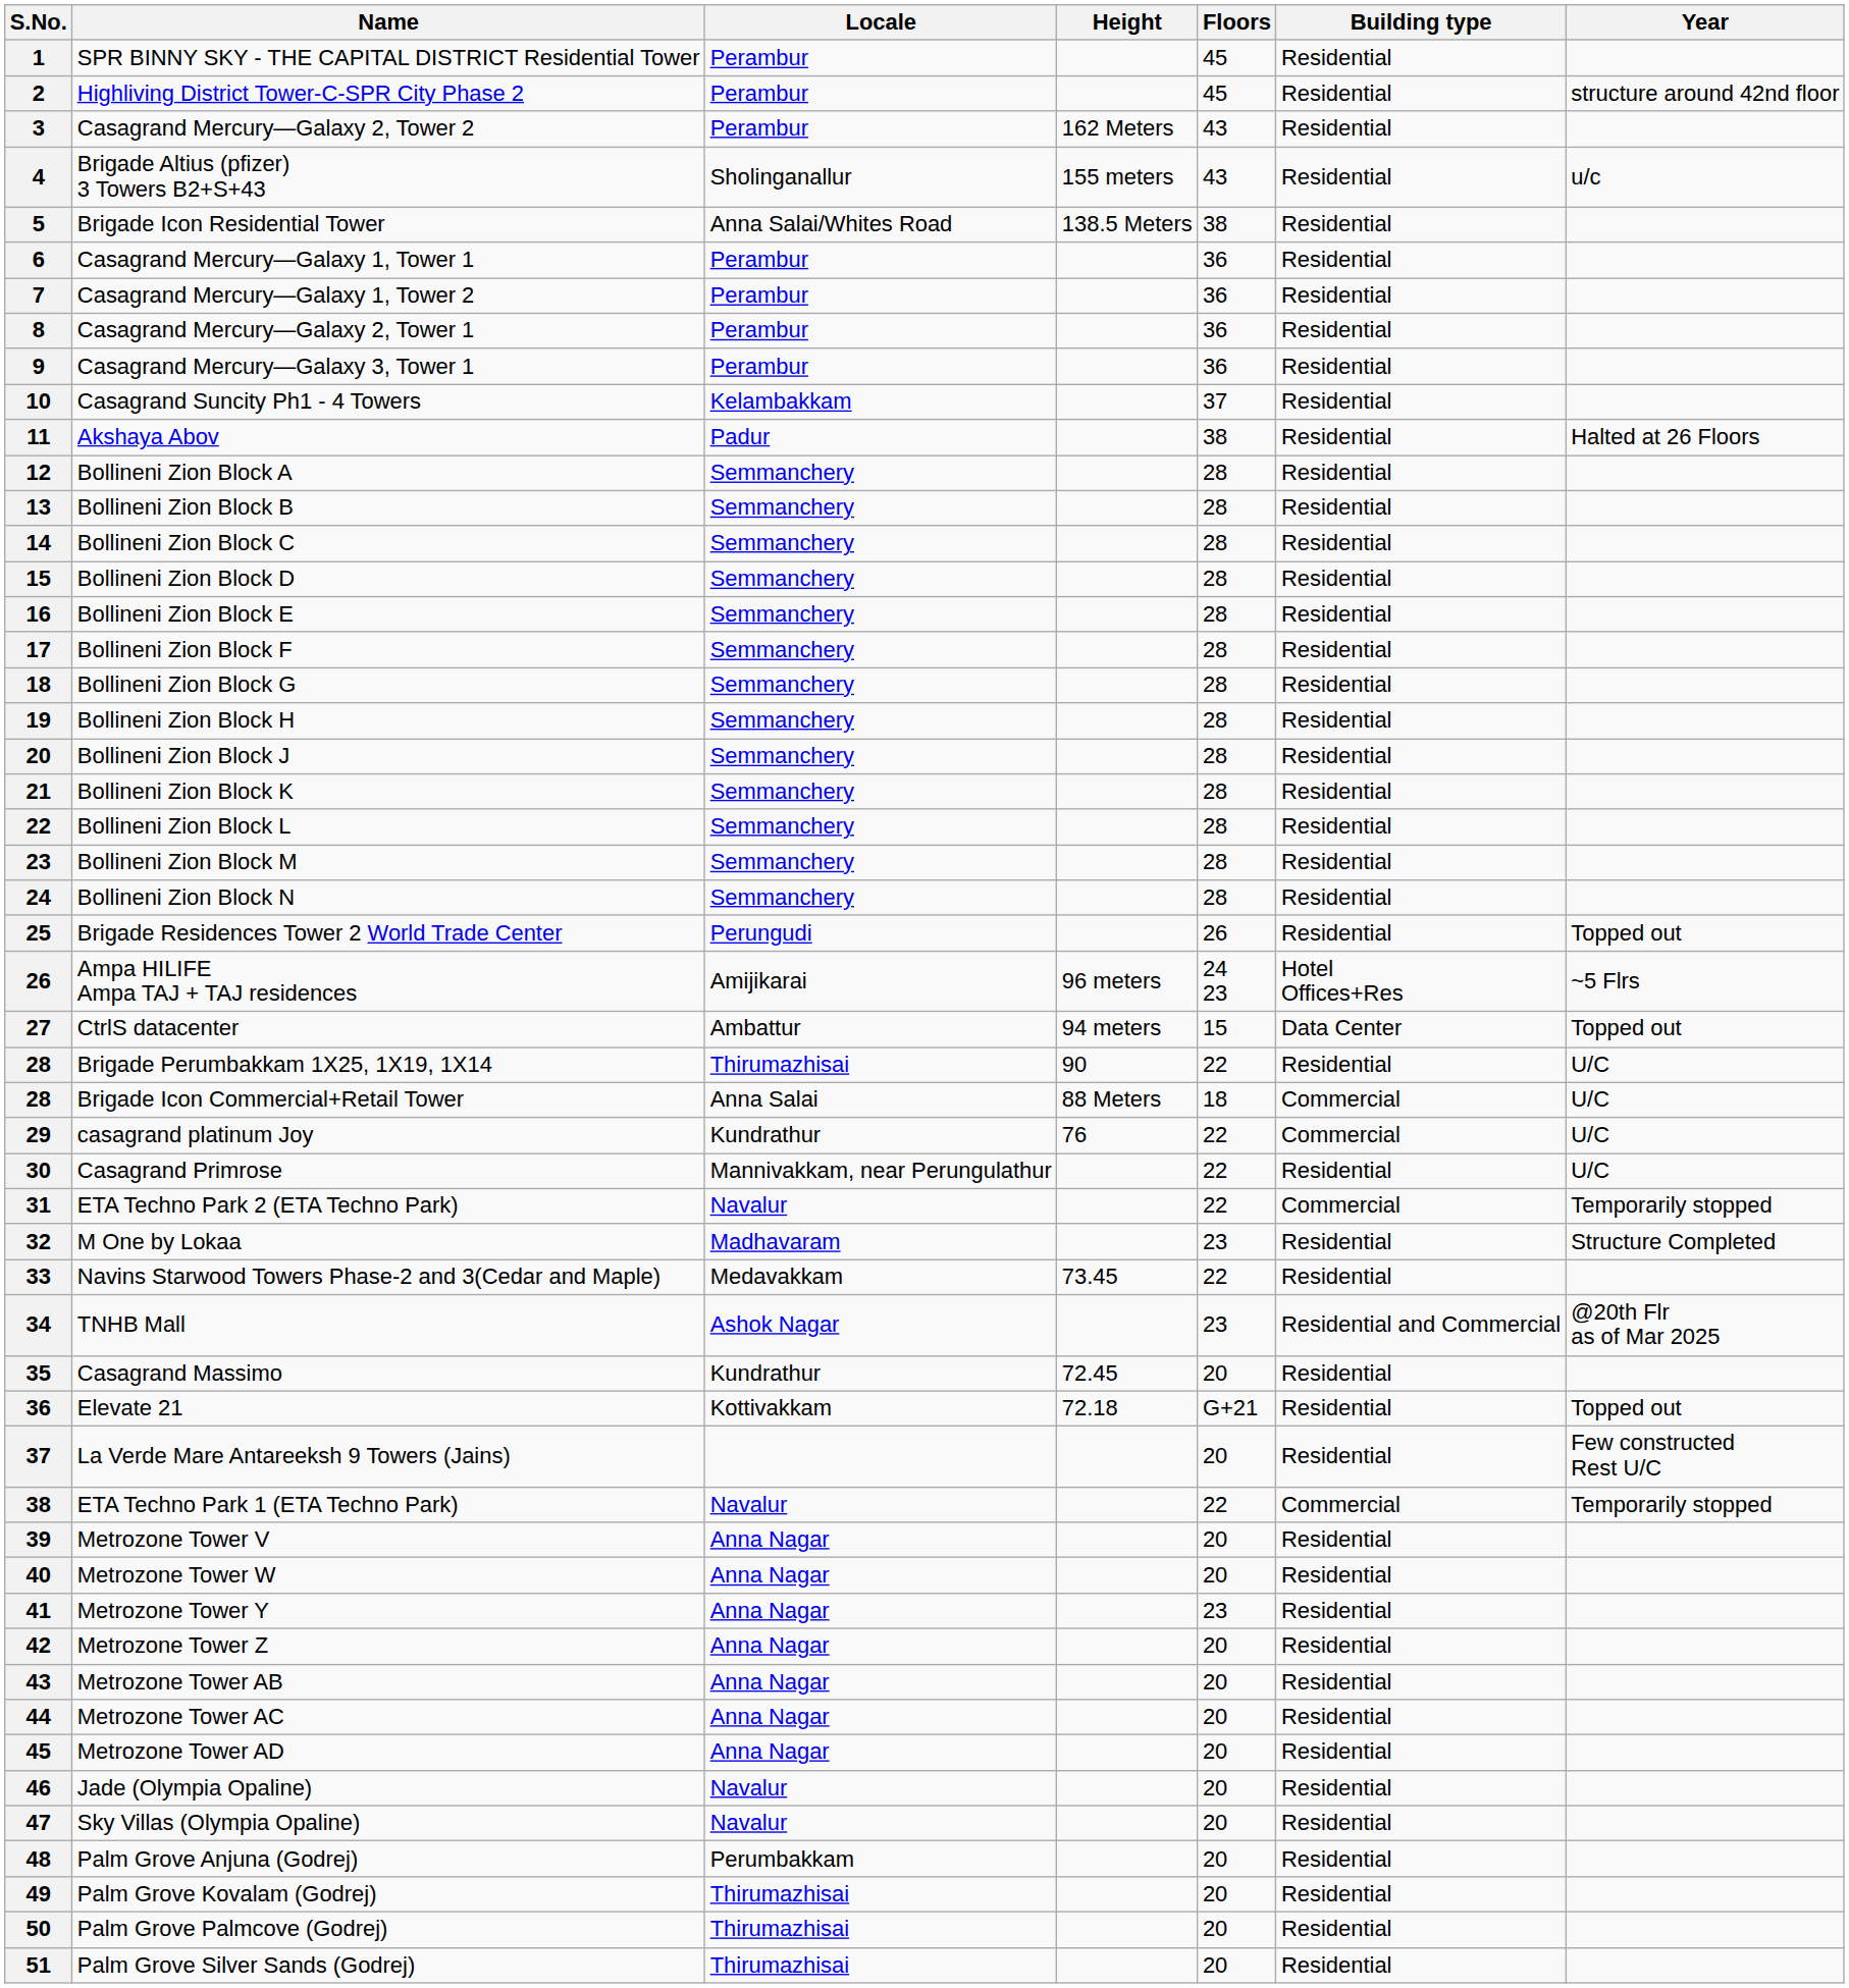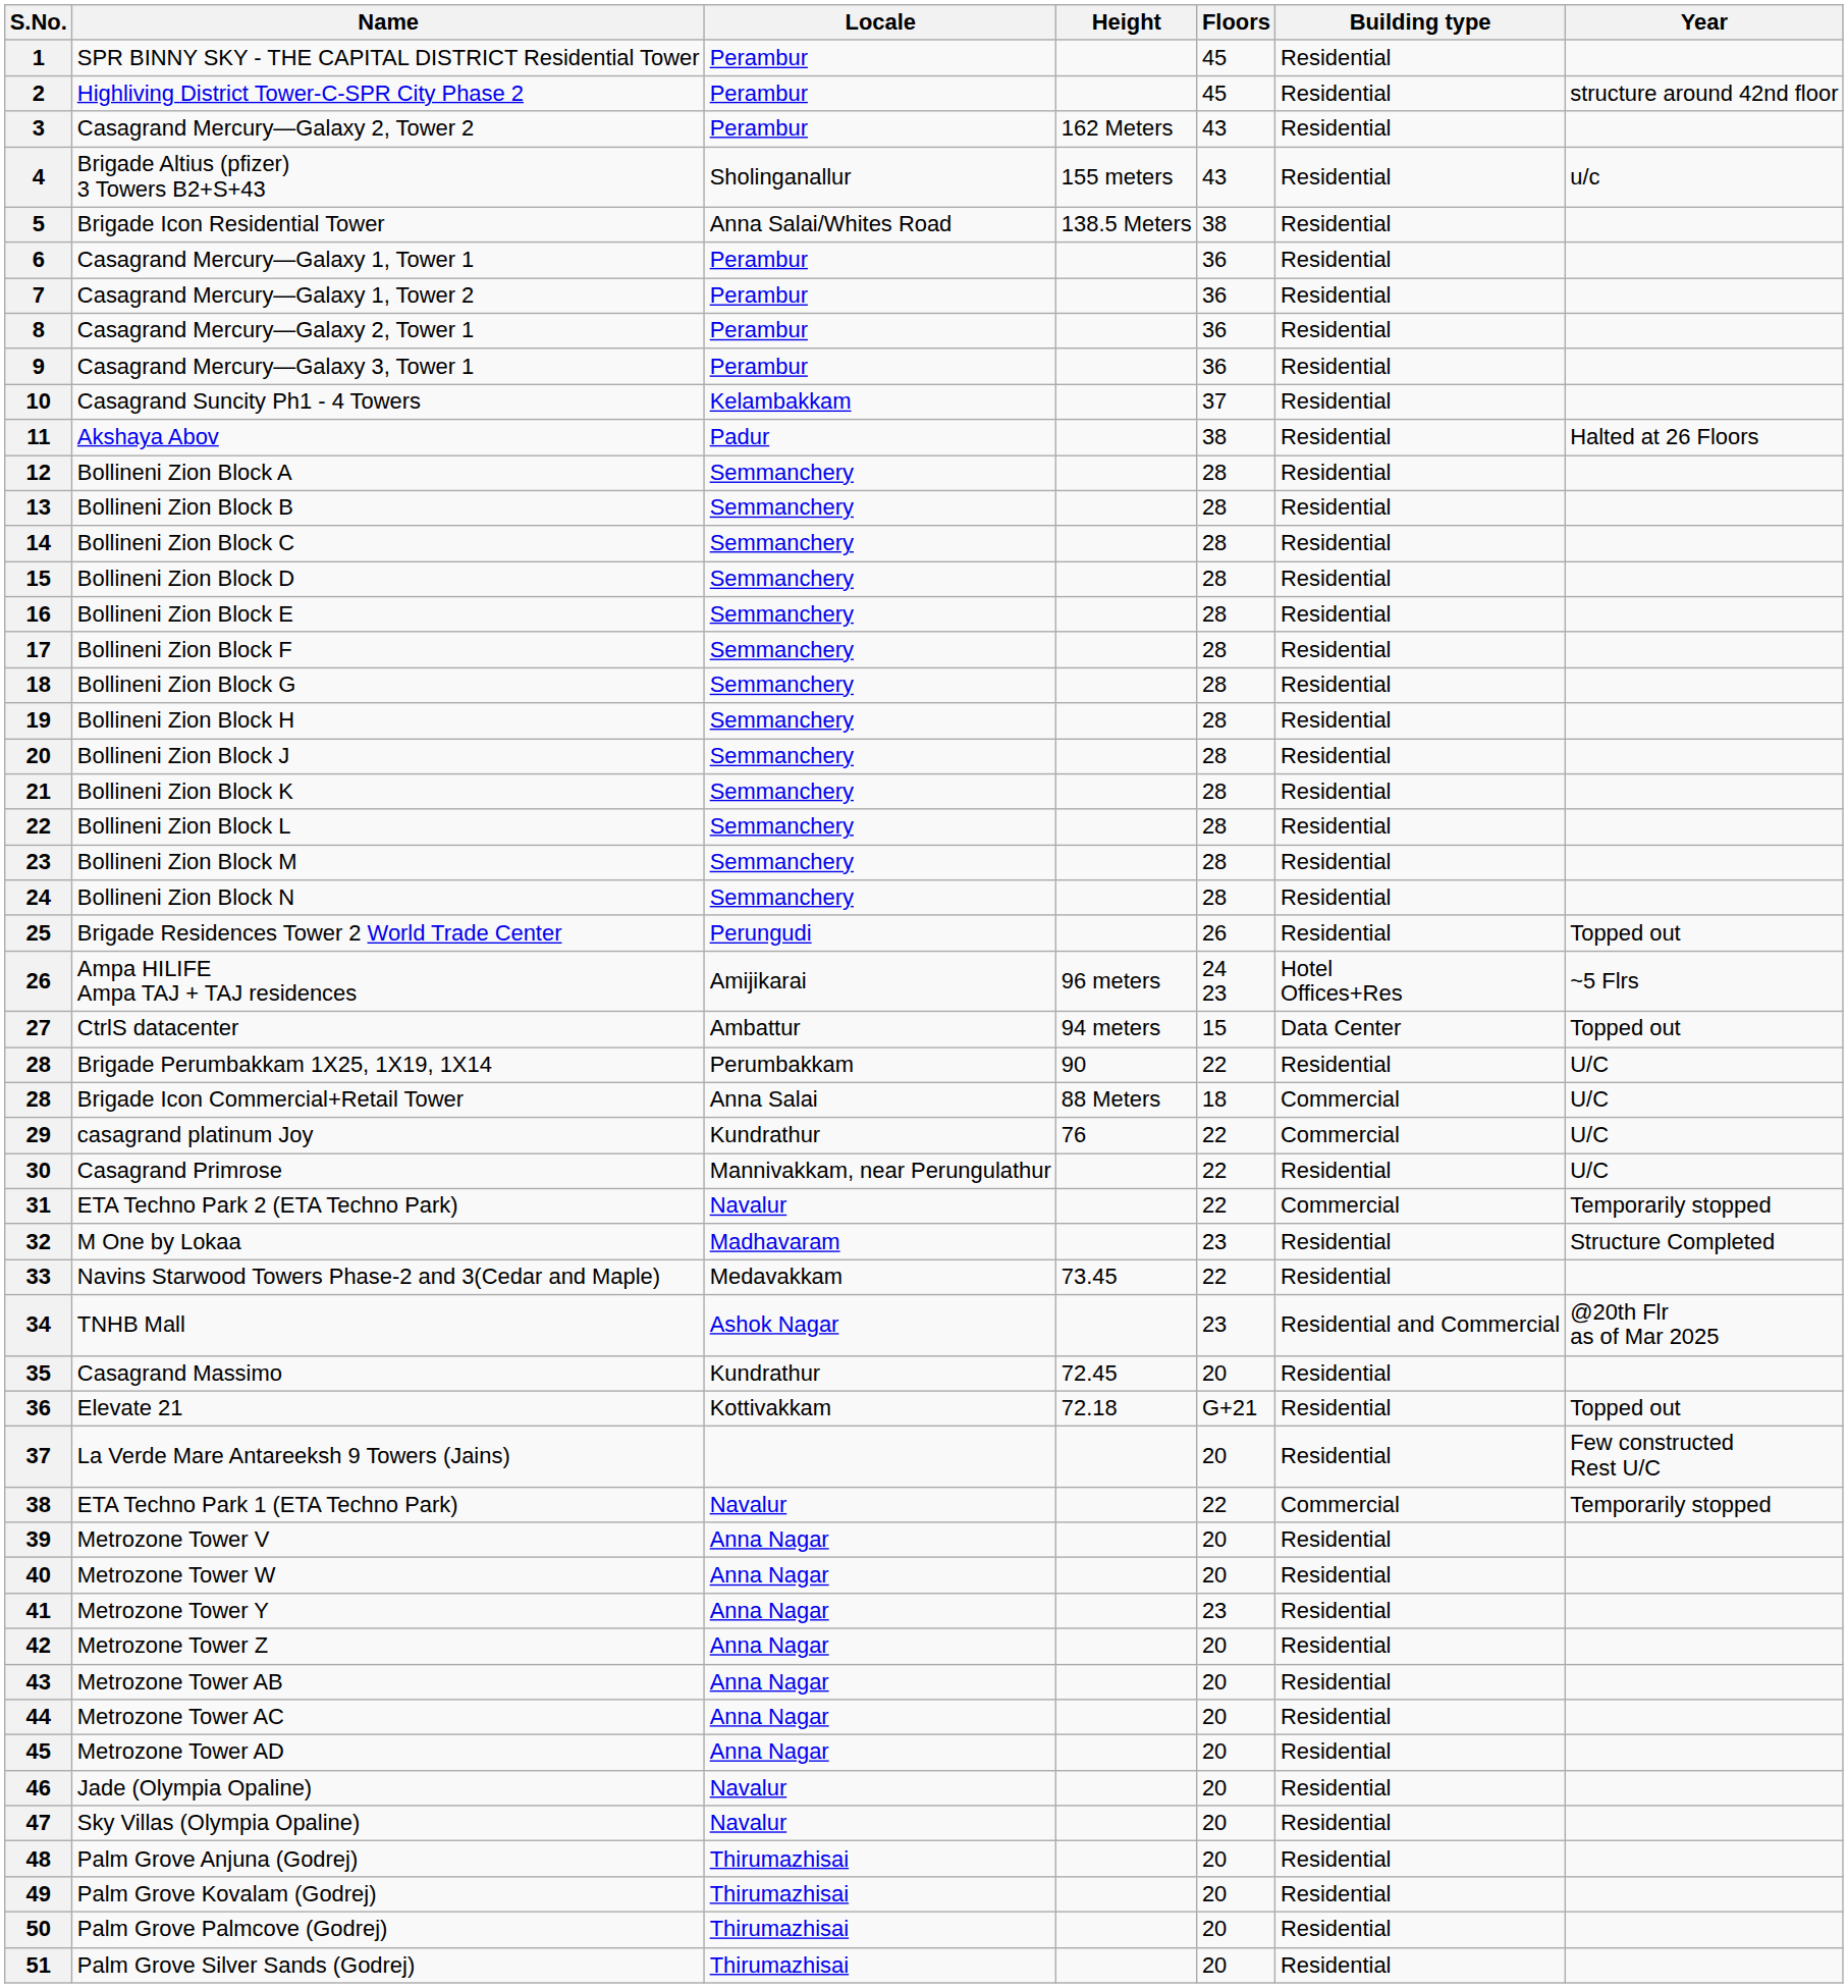 <table class="wikitable sortable">
 <tr style="background:#ececec;">
 <th>S.No.</th>
 <th>Name</th>
 <th>Locale</th>
 <th>Height</th>
 <th>Floors</th>
 <th>Building type</th>
 <th>Year</th>
 </tr>
 <tr>
 <th>1</th>
 <td>SPR BINNY SKY - THE CAPITAL DISTRICT Residential Tower</td>
 <td><a href='#'>Perambur</a></td>
 <td></td>
 <td>45</td>
 <td>Residential</td>
 <td></td>
 </tr>
 <tr>
 <th>2</th>
 <td><a href='#'>Highliving District Tower-C-SPR City Phase 2</a></td>
 <td><a href='#'>Perambur</a></td>
 <td></td>
 <td>45</td>
 <td>Residential</td>
 <td>structure around 42nd floor</td>
 </tr>
 <tr>
 <th>3</th>
 <td>Casagrand Mercury—Galaxy 2, Tower 2</td>
 <td><a href='#'>Perambur</a></td>
 <td>162 Meters</td>
 <td>43</td>
 <td>Residential</td>
 <td></td>
 </tr>
 <tr>
 <th>4</th>
 <td>Brigade Altius (pfizer)<br>3 Towers B2+S+43</td>
 <td>Sholinganallur</td>
 <td>155 meters</td>
 <td>43</td>
 <td>Residential</td>
 <td>u/c</td>
 </tr>
 <tr>
 <th>5</th>
 <td>Brigade Icon Residential Tower</td>
 <td>Anna Salai/Whites Road</td>
 <td>138.5 Meters</td>
 <td>38</td>
 <td>Residential</td>
 <td></td>
 </tr>
 <tr>
 <th>6</th>
 <td>Casagrand Mercury—Galaxy 1, Tower 1</td>
 <td><a href='#'>Perambur</a></td>
 <td></td>
 <td>36</td>
 <td>Residential</td>
 <td></td>
 </tr>
 <tr>
 <th>7</th>
 <td>Casagrand Mercury—Galaxy 1, Tower 2</td>
 <td><a href='#'>Perambur</a></td>
 <td></td>
 <td>36</td>
 <td>Residential</td>
 <td></td>
 </tr>
 <tr>
 <th>8</th>
 <td>Casagrand Mercury—Galaxy 2, Tower 1</td>
 <td><a href='#'>Perambur</a></td>
 <td></td>
 <td>36</td>
 <td>Residential</td>
 <td></td>
 </tr>
 <tr>
 <th>9</th>
 <td>Casagrand Mercury—Galaxy 3, Tower 1</td>
 <td><a href='#'>Perambur</a></td>
 <td></td>
 <td>36</td>
 <td>Residential</td>
 <td></td>
 </tr>
 <tr>
 <th>10</th>
 <td>Casagrand Suncity Ph1 - 4 Towers</td>
 <td><a href='#'>Kelambakkam</a></td>
 <td></td>
 <td>37</td>
 <td>Residential</td>
 <td></td>
 </tr>
 <tr>
 <th>11</th>
 <td><a href='#'>Akshaya Abov</a></td>
 <td><a href='#'>Padur</a></td>
 <td></td>
 <td>38</td>
 <td>Residential</td>
 <td>Halted at 26 Floors</td>
 </tr>
 <tr>
 <th>12</th>
 <td>Bollineni Zion Block A</td>
 <td><a href='#'>Semmanchery</a></td>
 <td></td>
 <td>28</td>
 <td>Residential</td>
 <td></td>
 </tr>
 <tr>
 <th>13</th>
 <td>Bollineni Zion Block B</td>
 <td><a href='#'>Semmanchery</a></td>
 <td></td>
 <td>28</td>
 <td>Residential</td>
 <td></td>
 </tr>
 <tr>
 <th>14</th>
 <td>Bollineni Zion Block C</td>
 <td><a href='#'>Semmanchery</a></td>
 <td></td>
 <td>28</td>
 <td>Residential</td>
 <td></td>
 </tr>
 <tr>
 <th>15</th>
 <td>Bollineni Zion Block D</td>
 <td><a href='#'>Semmanchery</a></td>
 <td></td>
 <td>28</td>
 <td>Residential</td>
 <td></td>
 </tr>
 <tr>
 <th>16</th>
 <td>Bollineni Zion Block E</td>
 <td><a href='#'>Semmanchery</a></td>
 <td></td>
 <td>28</td>
 <td>Residential</td>
 <td></td>
 </tr>
 <tr>
 <th>17</th>
 <td>Bollineni Zion Block F</td>
 <td><a href='#'>Semmanchery</a></td>
 <td></td>
 <td>28</td>
 <td>Residential</td>
 <td></td>
 </tr>
 <tr>
 <th>18</th>
 <td>Bollineni Zion Block G</td>
 <td><a href='#'>Semmanchery</a></td>
 <td></td>
 <td>28</td>
 <td>Residential</td>
 <td></td>
 </tr>
 <tr>
 <th>19</th>
 <td>Bollineni Zion Block H</td>
 <td><a href='#'>Semmanchery</a></td>
 <td></td>
 <td>28</td>
 <td>Residential</td>
 <td></td>
 </tr>
 <tr>
 <th>20</th>
 <td>Bollineni Zion Block J</td>
 <td><a href='#'>Semmanchery</a></td>
 <td></td>
 <td>28</td>
 <td>Residential</td>
 <td></td>
 </tr>
 <tr>
 <th>21</th>
 <td>Bollineni Zion Block K</td>
 <td><a href='#'>Semmanchery</a></td>
 <td></td>
 <td>28</td>
 <td>Residential</td>
 <td></td>
 </tr>
 <tr>
 <th>22</th>
 <td>Bollineni Zion Block L</td>
 <td><a href='#'>Semmanchery</a></td>
 <td></td>
 <td>28</td>
 <td>Residential</td>
 <td></td>
 </tr>
 <tr>
 <th>23</th>
 <td>Bollineni Zion Block M</td>
 <td><a href='#'>Semmanchery</a></td>
 <td></td>
 <td>28</td>
 <td>Residential</td>
 <td></td>
 </tr>
 <tr>
 <th>24</th>
 <td>Bollineni Zion Block N</td>
 <td><a href='#'>Semmanchery</a></td>
 <td></td>
 <td>28</td>
 <td>Residential</td>
 <td></td>
 </tr>
 <tr>
 <th>25</th>
 <td>Brigade Residences Tower 2 <a href='#'>World Trade Center</a></td>
 <td><a href='#'>Perungudi</a></td>
 <td></td>
 <td>26</td>
 <td>Residential</td>
 <td>Topped out</td>
 </tr>
 <tr>
 <th>26</th>
 <td>Ampa HILIFE<br>Ampa TAJ + TAJ residences</td>
 <td>Amijikarai</td>
 <td>96 meters</td>
 <td>24<br>23</td>
 <td>Hotel<br>Offices+Res</td>
 <td>~5 Flrs</td>
 </tr>
 <tr>
 <th>27</th>
 <td>CtrlS datacenter</td>
 <td>Ambattur</td>
 <td>94 meters</td>
 <td>15</td>
 <td>Data Center</td>
 <td>Topped out</td>
 </tr>
 <tr>
 <th>28</th>
 <td>Brigade Perumbakkam 1X25, 1X19, 1X14</td>
-<td><a href='#'>Thirumazhisai</a></td>
+<td>Perumbakkam</td>
 <td>90</td>
 <td>22</td>
 <td>Residential</td>
 <td>U/C</td>
 </tr>
 <tr>
 <th>28</th>
 <td>Brigade Icon Commercial+Retail Tower</td>
 <td>Anna Salai</td>
 <td>88 Meters</td>
 <td>18</td>
 <td>Commercial</td>
 <td>U/C</td>
 </tr>
 <tr>
 <th>29</th>
 <td>casagrand platinum Joy</td>
 <td>Kundrathur</td>
 <td>76</td>
 <td>22</td>
 <td>Commercial</td>
 <td>U/C</td>
 </tr>
 <tr>
 <th>30</th>
 <td>Casagrand Primrose</td>
 <td>Mannivakkam, near Perungulathur</td>
 <td></td>
 <td>22</td>
 <td>Residential</td>
 <td>U/C</td>
 </tr>
 <tr>
 <th>31</th>
 <td>ETA Techno Park 2 (ETA Techno Park)</td>
 <td><a href='#'>Navalur</a></td>
 <td></td>
 <td>22</td>
 <td>Commercial</td>
 <td>Temporarily stopped</td>
 </tr>
 <tr>
 <th>32</th>
 <td>M One by Lokaa</td>
 <td><a href='#'>Madhavaram</a></td>
 <td></td>
 <td>23</td>
 <td>Residential</td>
 <td>Structure Completed</td>
 </tr>
 <tr>
 <th>33</th>
 <td>Navins Starwood Towers Phase-2 and 3(Cedar and Maple)</td>
 <td>Medavakkam</td>
 <td>73.45</td>
 <td>22</td>
 <td>Residential</td>
 <td></td>
 </tr>
 <tr>
 <th>34</th>
 <td>TNHB Mall</td>
 <td><a href='#'>Ashok Nagar</a></td>
 <td></td>
 <td>23</td>
 <td>Residential and Commercial</td>
 <td>@20th Flr<br>as of Mar 2025</td>
 </tr>
 <tr>
 <th>35</th>
 <td>Casagrand Massimo</td>
 <td>Kundrathur</td>
 <td>72.45</td>
 <td>20</td>
 <td>Residential</td>
 <td></td>
 </tr>
 <tr>
 <th>36</th>
 <td>Elevate 21</td>
 <td>Kottivakkam</td>
 <td>72.18</td>
 <td>G+21</td>
 <td>Residential</td>
 <td>Topped out</td>
 </tr>
 <tr>
 <th>37</th>
 <td>La Verde Mare Antareeksh 9 Towers (Jains)</td>
 <td></td>
 <td></td>
 <td>20</td>
 <td>Residential</td>
 <td>Few constructed<br>Rest U/C</td>
 </tr>
 <tr>
 <th>38</th>
 <td>ETA Techno Park 1 (ETA Techno Park)</td>
 <td><a href='#'>Navalur</a></td>
 <td></td>
 <td>22</td>
 <td>Commercial</td>
 <td>Temporarily stopped</td>
 </tr>
 <tr>
 <th>39</th>
 <td>Metrozone Tower V</td>
 <td><a href='#'>Anna Nagar</a></td>
 <td></td>
 <td>20</td>
 <td>Residential</td>
 <td></td>
 </tr>
 <tr>
 <th>40</th>
 <td>Metrozone Tower W</td>
 <td><a href='#'>Anna Nagar</a></td>
 <td></td>
 <td>20</td>
 <td>Residential</td>
 <td></td>
 </tr>
 <tr>
 <th>41</th>
 <td>Metrozone Tower Y</td>
 <td><a href='#'>Anna Nagar</a></td>
 <td></td>
 <td>23</td>
 <td>Residential</td>
 <td></td>
 </tr>
 <tr>
 <th>42</th>
 <td>Metrozone Tower Z</td>
 <td><a href='#'>Anna Nagar</a></td>
 <td></td>
 <td>20</td>
 <td>Residential</td>
 <td></td>
 </tr>
 <tr>
 <th>43</th>
 <td>Metrozone Tower AB</td>
 <td><a href='#'>Anna Nagar</a></td>
 <td></td>
 <td>20</td>
 <td>Residential</td>
 <td></td>
 </tr>
 <tr>
 <th>44</th>
 <td>Metrozone Tower AC</td>
 <td><a href='#'>Anna Nagar</a></td>
 <td></td>
 <td>20</td>
 <td>Residential</td>
 <td></td>
 </tr>
 <tr>
 <th>45</th>
 <td>Metrozone Tower AD</td>
 <td><a href='#'>Anna Nagar</a></td>
 <td></td>
 <td>20</td>
 <td>Residential</td>
 <td></td>
 </tr>
 <tr>
 <th>46</th>
 <td>Jade (Olympia Opaline)</td>
 <td><a href='#'>Navalur</a></td>
 <td></td>
 <td>20</td>
 <td>Residential</td>
 <td></td>
 </tr>
 <tr>
 <th>47</th>
 <td>Sky Villas (Olympia Opaline)</td>
 <td><a href='#'>Navalur</a></td>
 <td></td>
 <td>20</td>
 <td>Residential</td>
 <td></td>
 </tr>
 <tr>
 <th>48</th>
 <td>Palm Grove Anjuna (Godrej)</td>
-<td>Perumbakkam</td>
+<td><a href='#'>Thirumazhisai</a></td>
 <td></td>
 <td>20</td>
 <td>Residential</td>
 <td></td>
 </tr>
 <tr>
 <th>49</th>
 <td>Palm Grove Kovalam (Godrej)</td>
 <td><a href='#'>Thirumazhisai</a></td>
 <td></td>
 <td>20</td>
 <td>Residential</td>
 <td></td>
 </tr>
 <tr>
 <th>50</th>
 <td>Palm Grove Palmcove (Godrej)</td>
 <td><a href='#'>Thirumazhisai</a></td>
 <td></td>
 <td>20</td>
 <td>Residential</td>
 <td></td>
 </tr>
 <tr>
 <th>51</th>
 <td>Palm Grove Silver Sands (Godrej)</td>
 <td><a href='#'>Thirumazhisai</a></td>
 <td></td>
 <td>20</td>
 <td>Residential</td>
 <td></td>
 </tr>
 </table>
